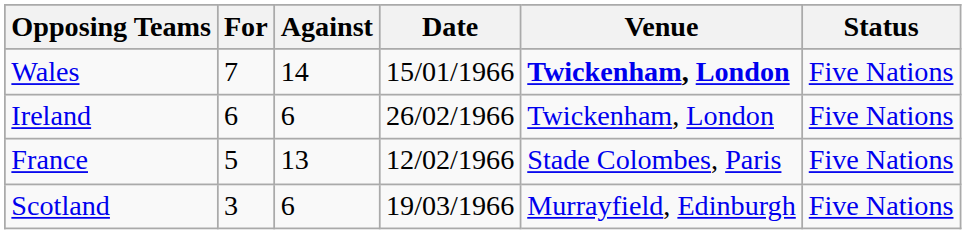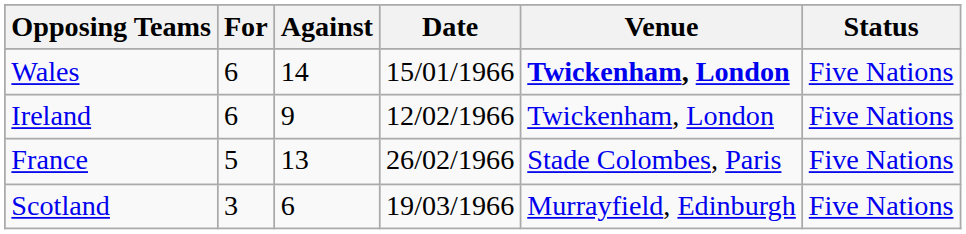 <table class="wikitable">
 <tr>
 <th>Opposing Teams</th>
 <th>For</th>
 <th>Against</th>
 <th>Date</th>
 <th>Venue</th>
 <th>Status</th>
 </tr>
 <tr>
 <td><a href='#'>Wales</a></td>
-<td>7</td>
+<td>6</td>
 <td>14</td>
 <td>15/01/1966</td>
 <td><strong><a href='#'>Twickenham</a>, <a href='#'>London</a></strong></td>
 <td><a href='#'>Five Nations</a></td>
 </tr>
 <tr>
 <td><a href='#'>Ireland</a></td>
 <td>6</td>
-<td>6</td>
-<td>26/02/1966</td>
+<td>9</td>
+<td>12/02/1966</td>
 <td><a href='#'>Twickenham</a>, <a href='#'>London</a></td>
 <td><a href='#'>Five Nations</a></td>
 </tr>
 <tr>
 <td><a href='#'>France</a></td>
 <td>5</td>
 <td>13</td>
-<td>12/02/1966</td>
+<td>26/02/1966</td>
 <td><a href='#'>Stade Colombes</a>, <a href='#'>Paris</a></td>
 <td><a href='#'>Five Nations</a></td>
 </tr>
 <tr>
 <td><a href='#'>Scotland</a></td>
 <td>3</td>
 <td>6</td>
 <td>19/03/1966</td>
 <td><a href='#'>Murrayfield</a>, <a href='#'>Edinburgh</a></td>
 <td><a href='#'>Five Nations</a></td>
 </tr>
 </table>
